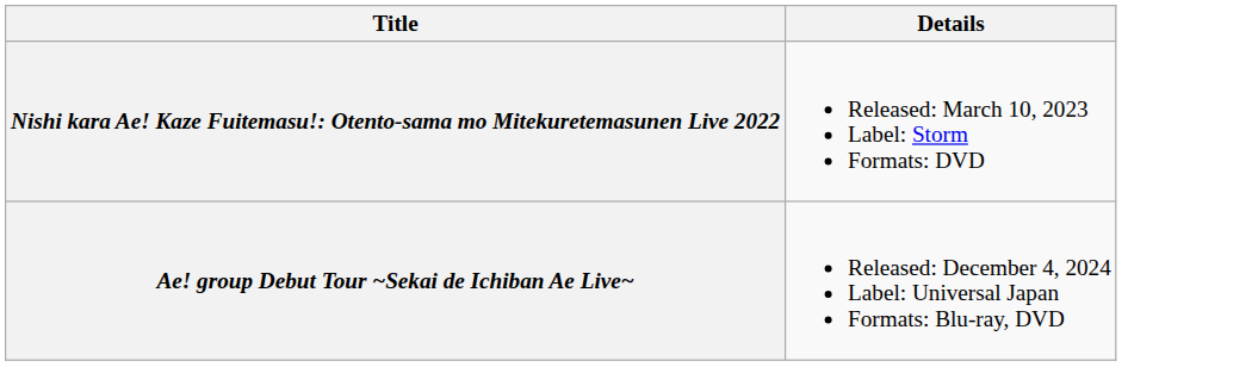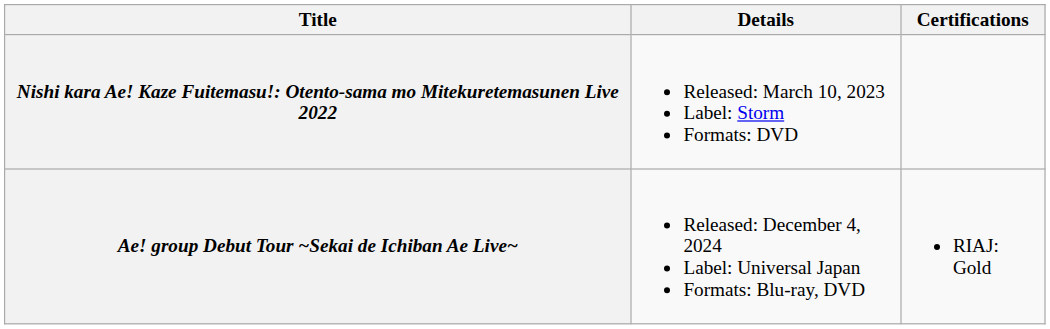 <table class="wikitable plainrowheaders">
 <tr>
 <th scope="col">Title</th>
 <th scope="col">Details</th>
+<th scope="col">Certifications</th>
 </tr>
 <tr>
 <th scope="row"><em>Nishi kara Ae! Kaze Fuitemasu!: Otento-sama mo Mitekuretemasunen Live 2022</em></th>
 <td><br><ul><li>Released: March 10, 2023</li><li>Label: <a href='#'>Storm</a></li><li>Formats: DVD</li></ul></td>
+<td></td>
 </tr>
 <tr>
 <th scope="row"><em>Ae! group Debut Tour ~Sekai de Ichiban Ae Live~</em></th>
 <td><br><ul><li>Released: December 4, 2024</li><li>Label: Universal Japan</li><li>Formats: Blu-ray, DVD</li></ul></td>
+<td><br><ul><li>RIAJ: Gold </li></ul></td>
 </tr>
 </table>
